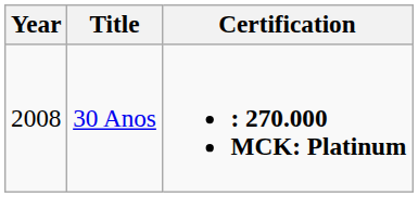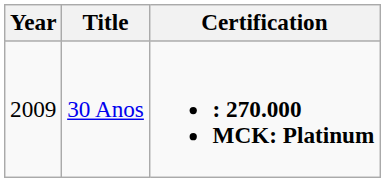 <table class="wikitable">
 <tr>
 <th>Year</th>
 <th>Title</th>
 <th>Certification</th>
 </tr>
 <tr>
-<td>2008</td>
+<td>2009</td>
 <td><a href='#'>30 Anos</a></td>
 <td><strong><br><ul><li>: 270.000</li><li>MCK: Platinum</li></ul></strong></td>
 </tr>
 </table>
